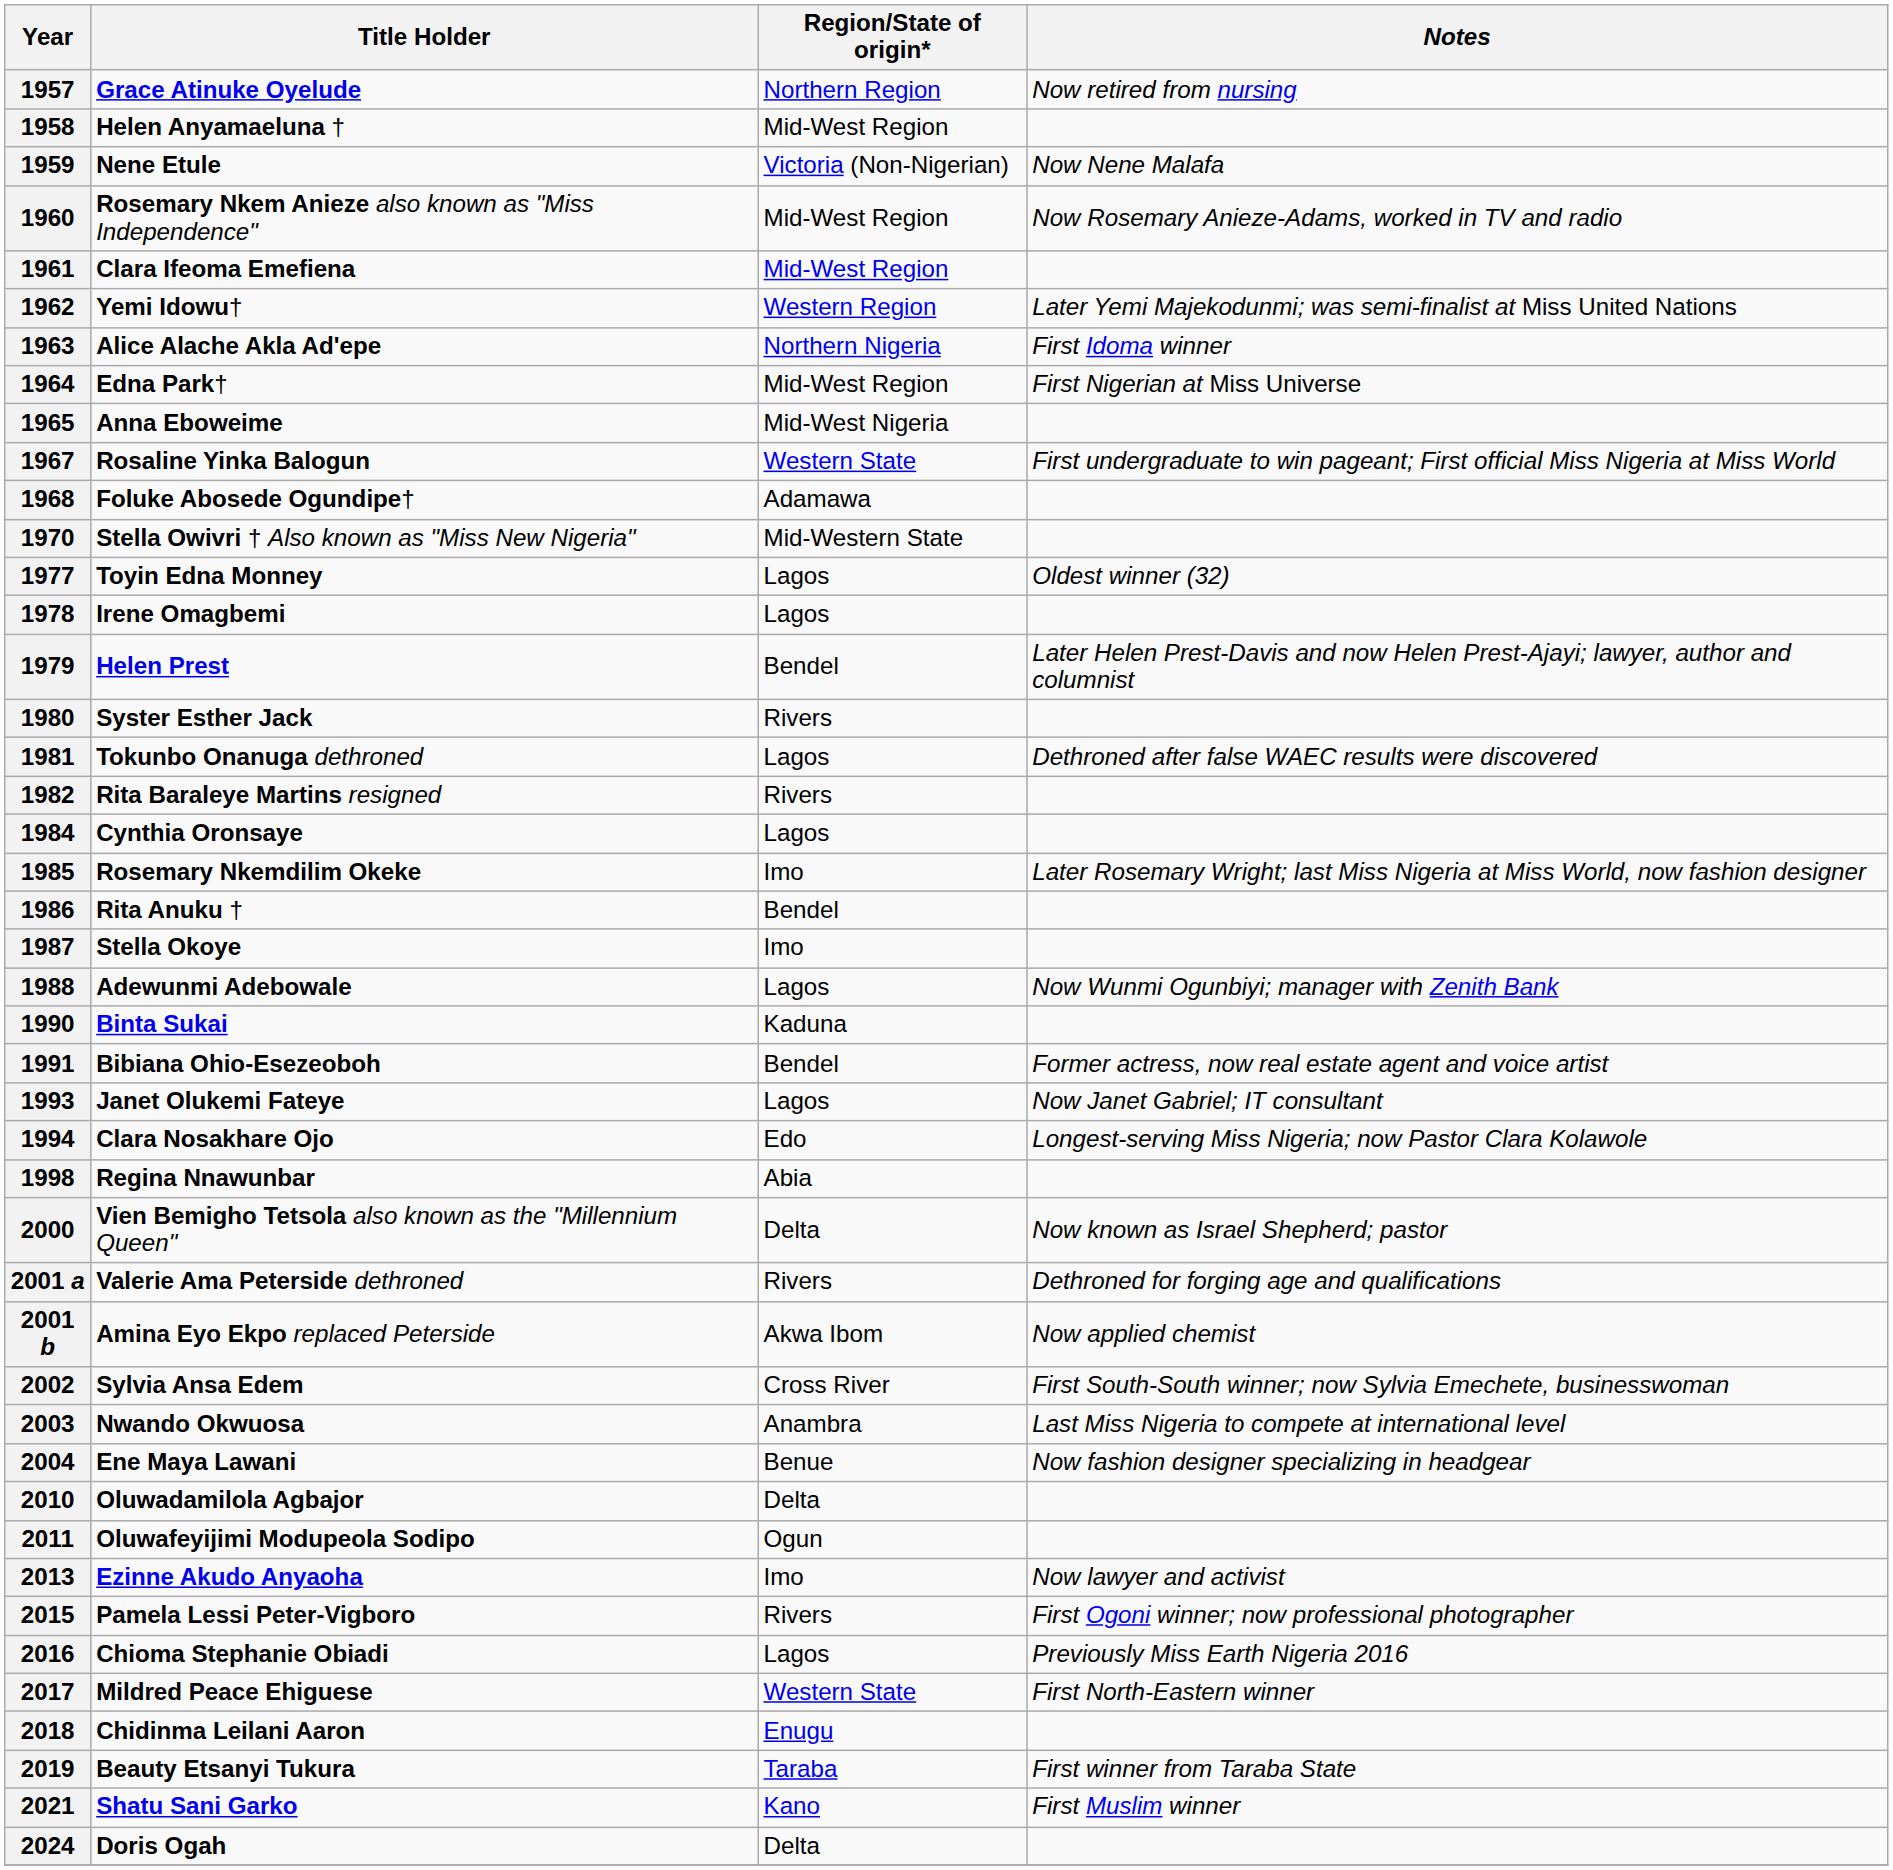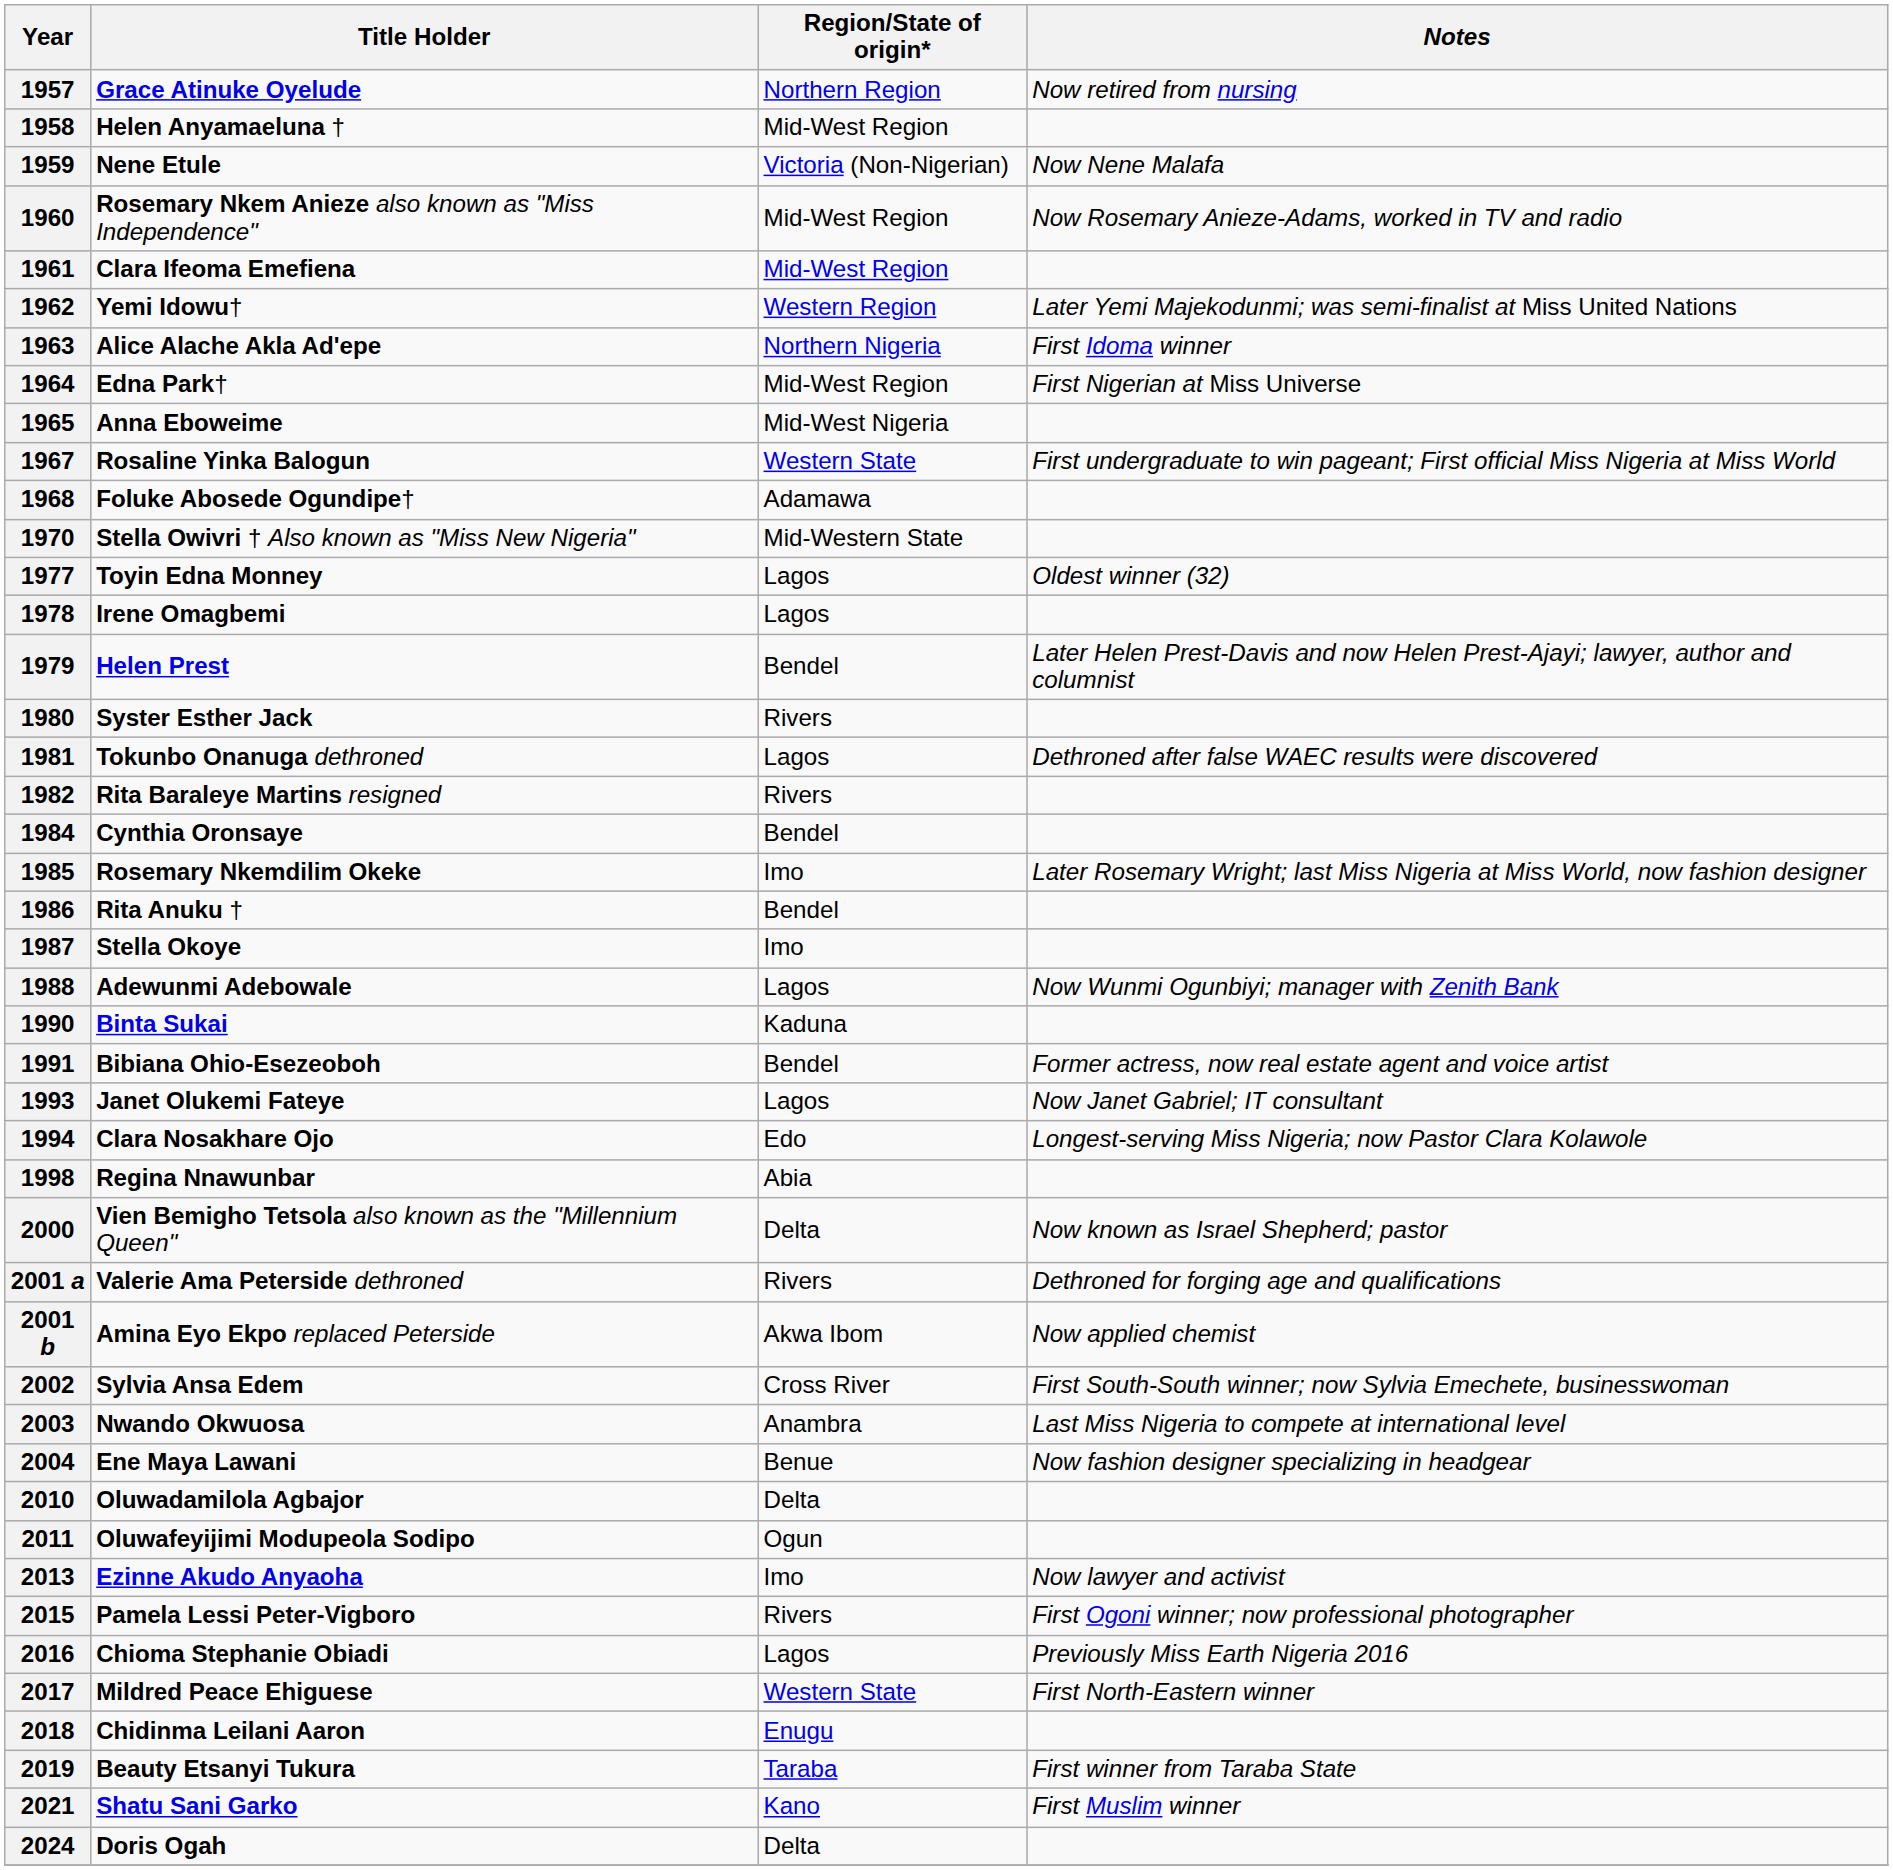 <table class="wikitable">
 <tr>
 <th>Year</th>
 <th>Title Holder</th>
 <th>Region/State of origin*</th>
 <th><em>Notes</em></th>
 </tr>
 <tr>
 <th>1957</th>
 <td><strong><a href='#'>Grace Atinuke Oyelude</a></strong></td>
 <td><a href='#'>Northern Region</a></td>
 <td><em>Now retired from <a href='#'>nursing</a></em></td>
 </tr>
 <tr>
 <th>1958</th>
 <td><strong>Helen Anyamaeluna</strong> †</td>
 <td>Mid-West Region</td>
 <td></td>
 </tr>
 <tr>
 <th>1959</th>
 <td><strong>Nene Etule</strong></td>
 <td><a href='#'>Victoria</a> (Non-Nigerian)</td>
 <td><em>Now Nene Malafa</em></td>
 </tr>
 <tr>
 <th>1960</th>
 <td><strong>Rosemary Nkem Anieze</strong> <em>also known as "Miss Independence"</em></td>
 <td>Mid-West Region</td>
 <td><em>Now Rosemary Anieze-Adams, worked in TV and radio</em></td>
 </tr>
 <tr>
 <th>1961</th>
 <td><strong>Clara Ifeoma Emefiena</strong></td>
 <td><a href='#'>Mid-West Region</a></td>
 <td></td>
 </tr>
 <tr>
 <th>1962</th>
 <td><strong>Yemi Idowu</strong>†</td>
 <td><a href='#'>Western Region</a></td>
 <td><em>Later Yemi Majekodunmi; was semi-finalist at </em>Miss United Nations<em> </em></td>
 </tr>
 <tr>
 <th>1963</th>
 <td><strong>Alice Alache Akla Ad'epe</strong></td>
 <td><a href='#'>Northern Nigeria</a></td>
 <td><em>First <a href='#'>Idoma</a> winner</em></td>
 </tr>
 <tr>
 <th>1964</th>
 <td><strong>Edna Park</strong>†</td>
 <td>Mid-West Region</td>
 <td><em>First Nigerian at</em> Miss Universe</td>
 </tr>
 <tr>
 <th>1965</th>
 <td><strong>Anna Eboweime</strong></td>
 <td>Mid-West Nigeria</td>
 <td></td>
 </tr>
 <tr>
 <th>1967</th>
 <td><strong>Rosaline Yinka Balogun</strong></td>
 <td><a href='#'>Western State</a></td>
 <td><em>First undergraduate to  win pageant; First official Miss Nigeria at Miss World</em></td>
 </tr>
 <tr>
 <th>1968</th>
 <td><strong>Foluke Abosede Ogundipe</strong>†</td>
 <td>Adamawa</td>
 <td></td>
 </tr>
 <tr>
 <th>1970</th>
 <td><strong>Stella Owivri</strong> † <em>Also known as "Miss New Nigeria"</em></td>
 <td>Mid-Western State</td>
 <td></td>
 </tr>
 <tr>
 <th>1977</th>
 <td><strong>Toyin Edna Monney</strong></td>
 <td>Lagos</td>
 <td><em>Oldest winner (32)</em></td>
 </tr>
 <tr>
 <th>1978</th>
 <td><strong>Irene Omagbemi</strong></td>
 <td>Lagos</td>
 <td></td>
 </tr>
 <tr>
 <th>1979</th>
 <td><a href='#'><strong>Helen Prest</strong></a></td>
 <td>Bendel</td>
 <td><em>Later Helen Prest-Davis and now Helen Prest-Ajayi; lawyer, author and columnist</em></td>
 </tr>
 <tr>
 <th>1980</th>
 <td><strong>Syster Esther Jack</strong></td>
 <td>Rivers</td>
 <td></td>
 </tr>
 <tr>
 <th>1981</th>
 <td><strong>Tokunbo Onanuga</strong> <em>dethroned</em></td>
 <td>Lagos</td>
 <td><em>Dethroned after false WAEC results were discovered</em></td>
 </tr>
 <tr>
 <th>1982</th>
 <td><strong>Rita Baraleye Martins</strong> <em>resigned</em></td>
 <td>Rivers</td>
 <td></td>
 </tr>
 <tr>
 <th>1984</th>
 <td><strong>Cynthia Oronsaye</strong></td>
-<td>Lagos</td>
+<td>Bendel</td>
 <td></td>
 </tr>
 <tr>
 <th>1985</th>
 <td><strong>Rosemary Nkemdilim Okeke</strong></td>
 <td>Imo</td>
 <td><em>Later Rosemary Wright; last Miss Nigeria at Miss World, now fashion designer</em></td>
 </tr>
 <tr>
 <th>1986</th>
 <td><strong>Rita Anuku</strong> †</td>
 <td>Bendel</td>
 <td></td>
 </tr>
 <tr>
 <th>1987</th>
 <td><strong>Stella Okoye</strong></td>
 <td>Imo</td>
 <td></td>
 </tr>
 <tr>
 <th>1988</th>
 <td><strong>Adewunmi Adebowale</strong></td>
 <td>Lagos</td>
 <td><em>Now Wunmi Ogunbiyi; manager with <a href='#'>Zenith Bank</a></em></td>
 </tr>
 <tr>
 <th>1990</th>
 <td><strong><a href='#'>Binta Sukai</a></strong></td>
 <td>Kaduna</td>
 <td></td>
 </tr>
 <tr>
 <th>1991</th>
 <td><strong>Bibiana Ohio-Esezeoboh</strong></td>
 <td>Bendel</td>
 <td><em>Former actress, now real estate agent and voice artist</em></td>
 </tr>
 <tr>
 <th>1993</th>
 <td><strong>Janet Olukemi Fateye</strong></td>
 <td>Lagos</td>
 <td><em>Now Janet Gabriel; IT consultant</em></td>
 </tr>
 <tr>
 <th>1994</th>
 <td><strong>Clara Nosakhare Ojo</strong></td>
 <td>Edo</td>
 <td><em>Longest-serving Miss Nigeria; now Pastor Clara Kolawole</em></td>
 </tr>
 <tr>
 <th>1998</th>
 <td><strong>Regina Nnawunbar</strong></td>
 <td>Abia</td>
 <td></td>
 </tr>
 <tr>
 <th>2000</th>
 <td><strong>Vien Bemigho Tetsola</strong> <em>also known as the "Millennium Queen"</em></td>
 <td>Delta</td>
 <td><em>Now known as Israel Shepherd; pastor</em></td>
 </tr>
 <tr>
 <th>2001 <em>a</em></th>
 <td><strong>Valerie Ama Peterside</strong> <em>dethroned</em></td>
 <td>Rivers</td>
 <td><em>Dethroned for forging age and qualifications</em></td>
 </tr>
 <tr>
 <th>2001 <em>b</em></th>
 <td><strong>Amina Eyo Ekpo</strong>  <em>replaced Peterside</em></td>
 <td>Akwa Ibom</td>
 <td><em>Now applied chemist</em></td>
 </tr>
 <tr>
 <th>2002</th>
 <td><strong>Sylvia Ansa Edem</strong></td>
 <td>Cross River</td>
 <td><em>First South-South winner; now Sylvia Emechete, businesswoman</em></td>
 </tr>
 <tr>
 <th>2003</th>
 <td><strong>Nwando Okwuosa</strong></td>
 <td>Anambra</td>
 <td><em>Last Miss Nigeria to compete at international level</em></td>
 </tr>
 <tr>
 <th>2004</th>
 <td><strong>Ene Maya Lawani</strong></td>
 <td>Benue</td>
 <td><em>Now fashion designer specializing in headgear</em></td>
 </tr>
 <tr>
 <th>2010</th>
 <td><strong>Oluwadamilola Agbajor</strong></td>
 <td>Delta</td>
 <td></td>
 </tr>
 <tr>
 <th>2011</th>
 <td><strong>Oluwafeyijimi Modupeola Sodipo</strong></td>
 <td>Ogun</td>
 <td></td>
 </tr>
 <tr>
 <th>2013</th>
 <td><strong><a href='#'>Ezinne Akudo Anyaoha</a></strong></td>
 <td>Imo</td>
 <td><em>Now lawyer and activist</em></td>
 </tr>
 <tr>
 <th>2015</th>
 <td><strong>Pamela Lessi Peter-Vigboro</strong></td>
 <td>Rivers</td>
 <td><em>First <a href='#'>Ogoni</a> winner; now professional photographer</em></td>
 </tr>
 <tr>
 <th>2016</th>
 <td><strong>Chioma Stephanie Obiadi</strong></td>
 <td>Lagos</td>
 <td><em>Previously Miss Earth Nigeria 2016</em></td>
 </tr>
 <tr>
 <th>2017</th>
 <td><strong>Mildred Peace Ehiguese</strong></td>
 <td><a href='#'>Western State</a></td>
 <td><em>First North-Eastern winner</em></td>
 </tr>
 <tr>
 <th>2018</th>
 <td><strong>Chidinma Leilani Aaron</strong></td>
 <td><a href='#'>Enugu</a></td>
 <td></td>
 </tr>
 <tr>
 <th>2019</th>
 <td><strong>Beauty Etsanyi Tukura</strong></td>
 <td><a href='#'>Taraba</a></td>
 <td><em>First winner from Taraba State</em></td>
 </tr>
 <tr>
 <th>2021</th>
 <td><strong><a href='#'>Shatu Sani Garko</a></strong></td>
 <td><a href='#'>Kano</a></td>
 <td><em>First <a href='#'>Muslim</a> winner</em></td>
 </tr>
 <tr>
 <th>2024</th>
 <td><strong>Doris Ogah</strong></td>
 <td>Delta</td>
 <td></td>
 </tr>
 <tr>
 </tr>
 </table>
